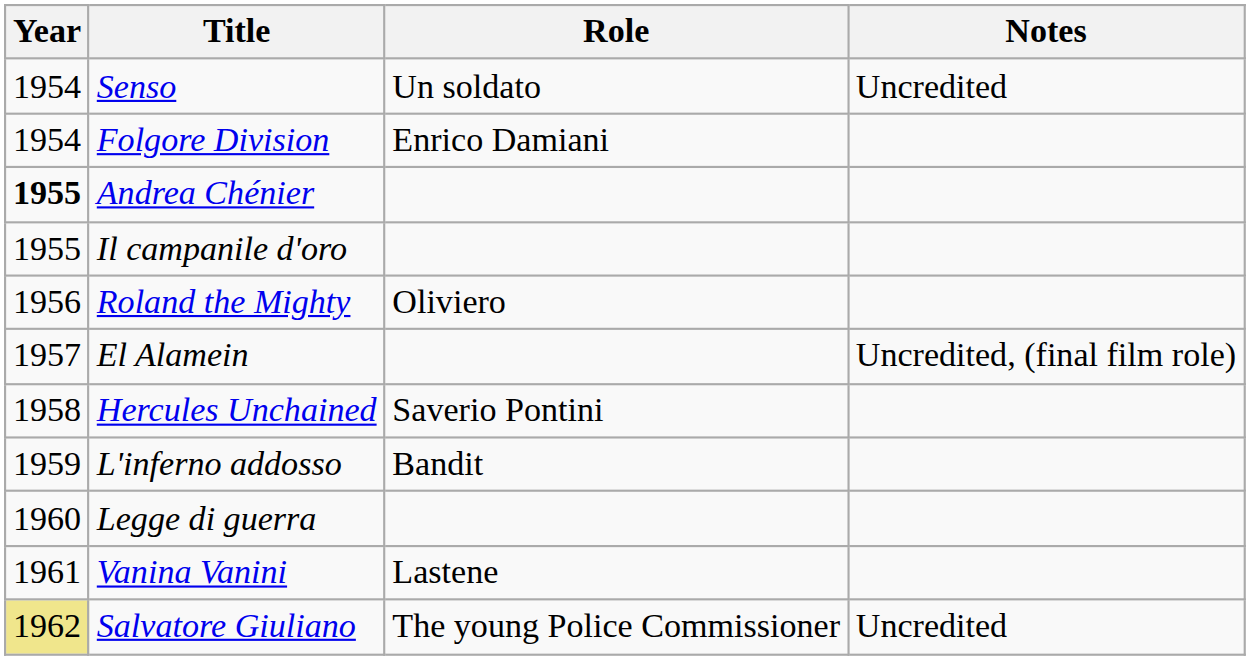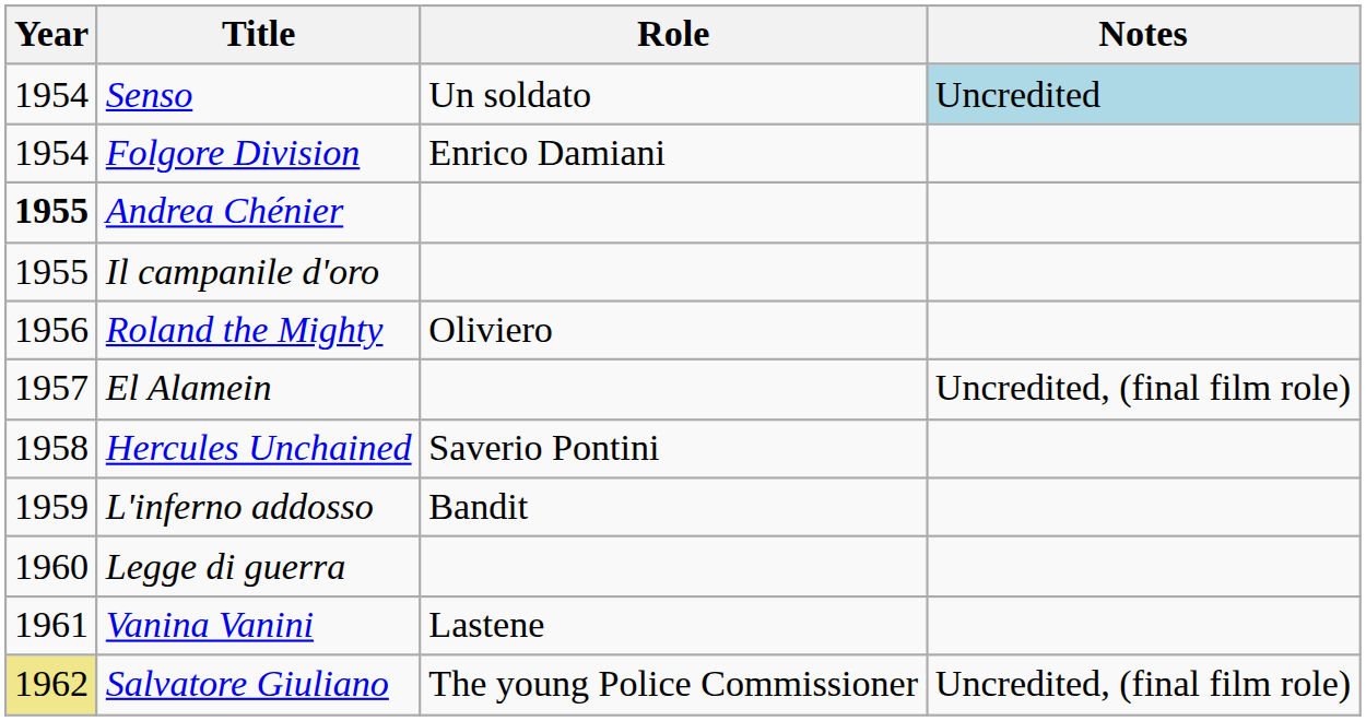 <table class="wikitable">
 <tr>
 <th>Year</th>
 <th>Title</th>
 <th>Role</th>
 <th>Notes</th>
 </tr>
 <tr>
 <td>1954</td>
 <td><em><a href='#'>Senso</a></em></td>
 <td>Un soldato</td>
-<td>Uncredited</td>
+<td style="background: lightblue;">Uncredited</td>
 </tr>
 <tr>
 <td>1954</td>
 <td><em><a href='#'>Folgore Division</a></em></td>
 <td>Enrico Damiani</td>
 <td></td>
 </tr>
 <tr>
 <td><strong>1955</strong></td>
 <td><em><a href='#'>Andrea Chénier</a></em></td>
 <td></td>
 <td></td>
 </tr>
 <tr>
 <td>1955</td>
 <td><em>Il campanile d'oro</em></td>
 <td></td>
 <td></td>
 </tr>
 <tr>
 <td>1956</td>
 <td><em><a href='#'>Roland the Mighty</a></em></td>
 <td>Oliviero</td>
 <td></td>
 </tr>
 <tr>
 <td>1957</td>
 <td><em>El Alamein</em></td>
 <td></td>
 <td>Uncredited, (final film role)</td>
 </tr>
 <tr>
 <td>1958</td>
 <td><em><a href='#'>Hercules Unchained</a></em></td>
 <td>Saverio Pontini</td>
 <td></td>
 </tr>
 <tr>
 <td>1959</td>
 <td><em>L'inferno addosso</em></td>
 <td>Bandit</td>
 <td></td>
 </tr>
 <tr>
 <td>1960</td>
 <td><em>Legge di guerra</em></td>
 <td></td>
 <td></td>
 </tr>
 <tr>
 <td>1961</td>
 <td><em><a href='#'>Vanina Vanini</a></em></td>
 <td>Lastene</td>
 <td></td>
 </tr>
 <tr>
 <td style="background: khaki;">1962</td>
 <td><em><a href='#'>Salvatore Giuliano</a></em></td>
 <td>The young Police Commissioner</td>
-<td>Uncredited</td>
+<td>Uncredited, (final film role)</td>
 </tr>
 </table>
